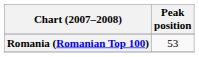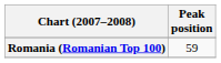 <table class="wikitable sortable plainrowheaders">
 <tr>
 <th scope="col">Chart (2007–2008)</th>
 <th scope="col">Peak<br>position</th>
 </tr>
 <tr>
 </tr>
 <tr>
 </tr>
 <tr>
 </tr>
 <tr>
 </tr>
 <tr>
 <th scope="row">Romania (<a href='#'>Romanian Top 100</a>)</th>
-<td align="center">53</td>
+<td align="center">59</td>
 </tr>
 <tr>
 </tr>
 </table>
